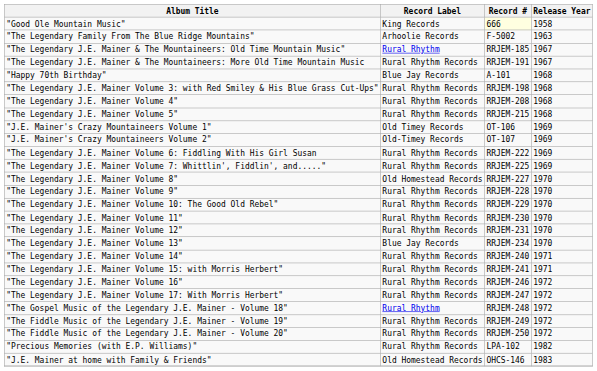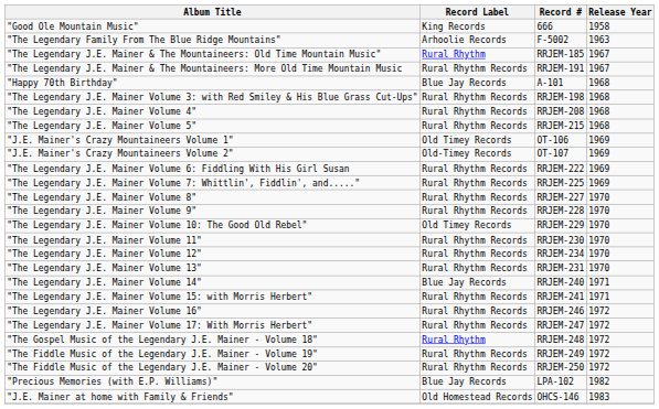 <table class=wikitable>
 <tr>
 <th>Album Title</th>
 <th>Record Label</th>
 <th>Record #</th>
 <th>Release Year</th>
 </tr>
 <tr>
 <td>"Good Ole Mountain Music"</td>
 <td>King Records</td>
-<td style="background: lightyellow;">666</td>
+<td>666</td>
 <td>1958</td>
 </tr>
 <tr>
 <td>"The Legendary Family From The Blue Ridge Mountains"</td>
 <td>Arhoolie Records</td>
 <td>F-5002</td>
 <td>1963</td>
 </tr>
 <tr>
 <td>"The Legendary J.E. Mainer & The Mountaineers: Old Time Mountain Music"</td>
 <td><a href='#'>Rural Rhythm</a></td>
 <td>RRJEM-185</td>
 <td>1967</td>
 </tr>
 <tr>
 <td>"The Legendary J.E. Mainer & The Mountaineers: More Old Time Mountain Music</td>
 <td>Rural Rhythm Records</td>
 <td>RRJEM-191</td>
 <td>1967</td>
 </tr>
 <tr>
 <td>"Happy 70th Birthday"</td>
 <td>Blue Jay Records</td>
 <td>A-101</td>
 <td>1968</td>
 </tr>
 <tr>
 <td>"The Legendary J.E. Mainer Volume 3: with Red Smiley & His Blue Grass Cut-Ups"</td>
 <td>Rural Rhythm Records</td>
 <td>RRJEM-198</td>
 <td>1968</td>
 </tr>
 <tr>
 <td>"The Legendary J.E. Mainer Volume 4"</td>
 <td>Rural Rhythm Records</td>
 <td>RRJEM-208</td>
 <td>1968</td>
 </tr>
 <tr>
 <td>"The Legendary J.E. Mainer Volume 5"</td>
 <td>Rural Rhythm Records</td>
 <td>RRJEM-215</td>
 <td>1968</td>
 </tr>
 <tr>
 <td>"J.E. Mainer's Crazy Mountaineers Volume 1"</td>
 <td>Old Timey Records</td>
 <td>OT-106</td>
 <td>1969</td>
 </tr>
 <tr>
 <td>"J.E. Mainer's Crazy Mountaineers Volume 2"</td>
 <td>Old-Timey Records</td>
 <td>OT-107</td>
 <td>1969</td>
 </tr>
 <tr>
 <td>"The Legendary J.E. Mainer Volume 6: Fiddling With His Girl Susan</td>
 <td>Rural Rhythm Records</td>
 <td>RRJEM-222</td>
 <td>1969</td>
 </tr>
 <tr>
 <td>"The Legendary J.E. Mainer Volume 7: Whittlin', Fiddlin', and....."</td>
 <td>Rural Rhythm Records</td>
 <td>RRJEM-225</td>
 <td>1969</td>
 </tr>
 <tr>
 <td>"The Legendary J.E. Mainer Volume 8"</td>
-<td>Old Homestead Records</td>
+<td>Rural Rhythm Records</td>
 <td>RRJEM-227</td>
 <td>1970</td>
 </tr>
 <tr>
 <td>"The Legendary J.E. Mainer Volume 9"</td>
 <td>Rural Rhythm Records</td>
 <td>RRJEM-228</td>
 <td>1970</td>
 </tr>
 <tr>
 <td>"The Legendary J.E. Mainer Volume 10: The Good Old Rebel"</td>
-<td>Rural Rhythm Records</td>
+<td>Old Timey Records</td>
 <td>RRJEM-229</td>
 <td>1970</td>
 </tr>
 <tr>
 <td>"The Legendary J.E. Mainer Volume 11"</td>
 <td>Rural Rhythm Records</td>
 <td>RRJEM-230</td>
 <td>1970</td>
 </tr>
 <tr>
 <td>"The Legendary J.E. Mainer Volume 12"</td>
 <td>Rural Rhythm Records</td>
+<td>RRJEM-234</td>
+<td>1970</td>
+</tr>
+<tr>
+<td>"The Legendary J.E. Mainer Volume 13"</td>
+<td>Rural Rhythm Records</td>
 <td>RRJEM-231</td>
 <td>1970</td>
 </tr>
 <tr>
-<td>"The Legendary J.E. Mainer Volume 13"</td>
+<td>"The Legendary J.E. Mainer Volume 14"</td>
 <td>Blue Jay Records</td>
-<td>RRJEM-234</td>
-<td>1970</td>
-</tr>
-<tr>
-<td>"The Legendary J.E. Mainer Volume 14"</td>
-<td>Rural Rhythm Records</td>
 <td>RRJEM-240</td>
 <td>1971</td>
 </tr>
 <tr>
 <td>"The Legendary J.E. Mainer Volume 15: with Morris Herbert"</td>
 <td>Rural Rhythm Records</td>
 <td>RRJEM-241</td>
 <td>1971</td>
 </tr>
 <tr>
 <td>"The Legendary J.E. Mainer Volume 16"</td>
 <td>Rural Rhythm Records</td>
 <td>RRJEM-246</td>
 <td>1972</td>
 </tr>
 <tr>
 <td>"The Legendary J.E. Mainer Volume 17: With Morris Herbert"</td>
 <td>Rural Rhythm Records</td>
 <td>RRJEM-247</td>
 <td>1972</td>
 </tr>
 <tr>
 <td>"The Gospel Music of the Legendary J.E. Mainer - Volume 18"</td>
 <td><a href='#'>Rural Rhythm</a></td>
 <td>RRJEM-248</td>
 <td>1972</td>
 </tr>
 <tr>
 <td>"The Fiddle Music of the Legendary J.E. Mainer - Volume 19"</td>
 <td>Rural Rhythm Records</td>
 <td>RRJEM-249</td>
 <td>1972</td>
 </tr>
 <tr>
 <td>"The Fiddle Music of the Legendary J.E. Mainer - Volume 20"</td>
 <td>Rural Rhythm Records</td>
 <td>RRJEM-250</td>
 <td>1972</td>
 </tr>
 <tr>
 <td>"Precious Memories (with E.P. Williams)"</td>
-<td>Rural Rhythm Records</td>
+<td>Blue Jay Records</td>
 <td>LPA-102</td>
 <td>1982</td>
 </tr>
 <tr>
 <td>"J.E. Mainer at home with Family & Friends"</td>
 <td>Old Homestead Records</td>
 <td>OHCS-146</td>
 <td>1983</td>
 </tr>
 <tr>
 </tr>
 </table>
